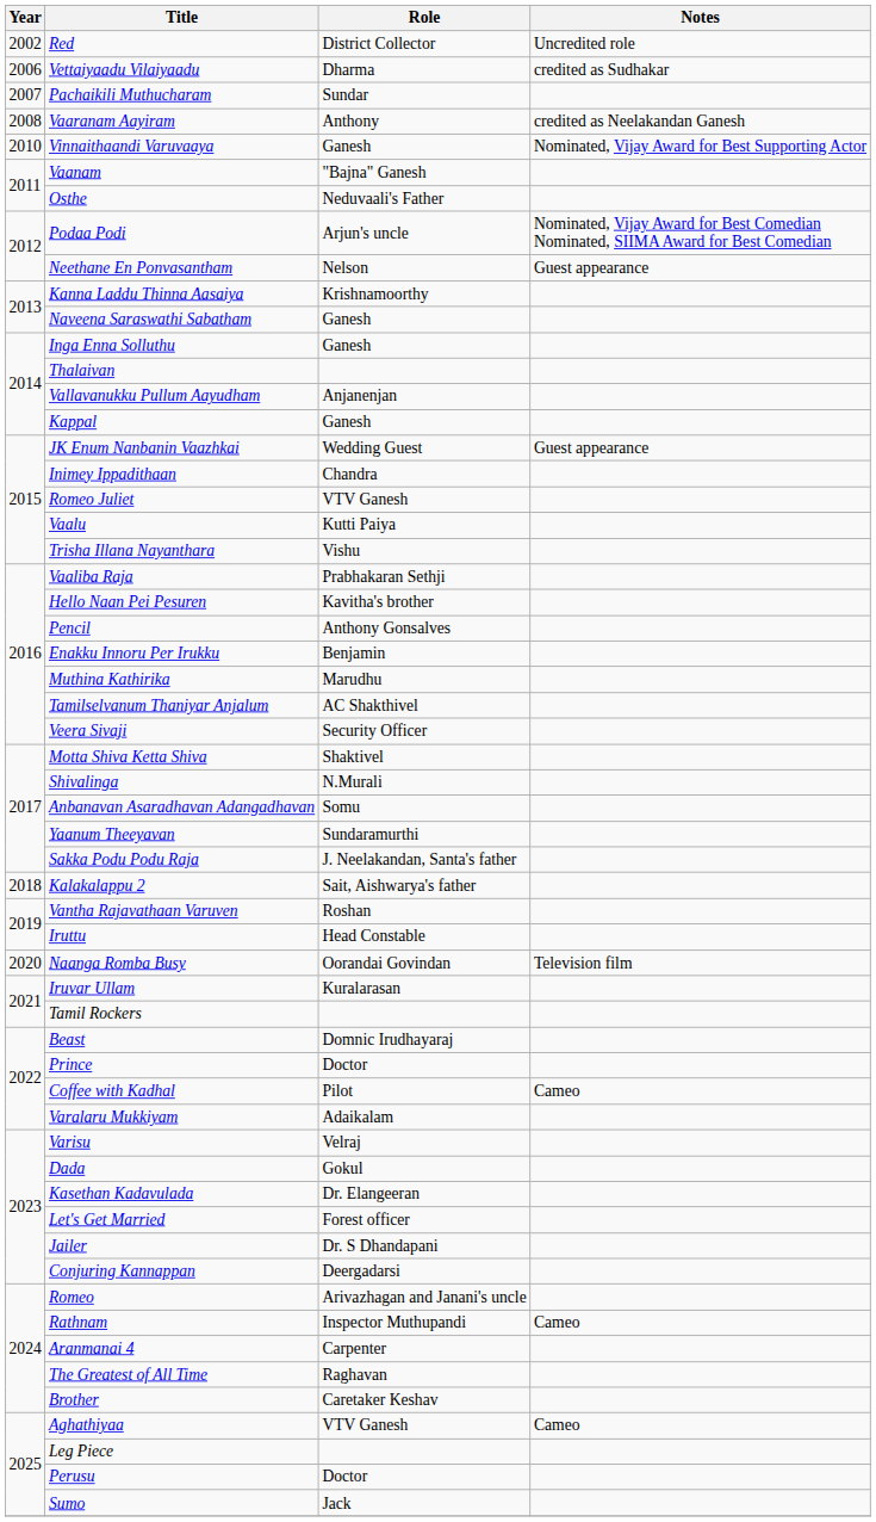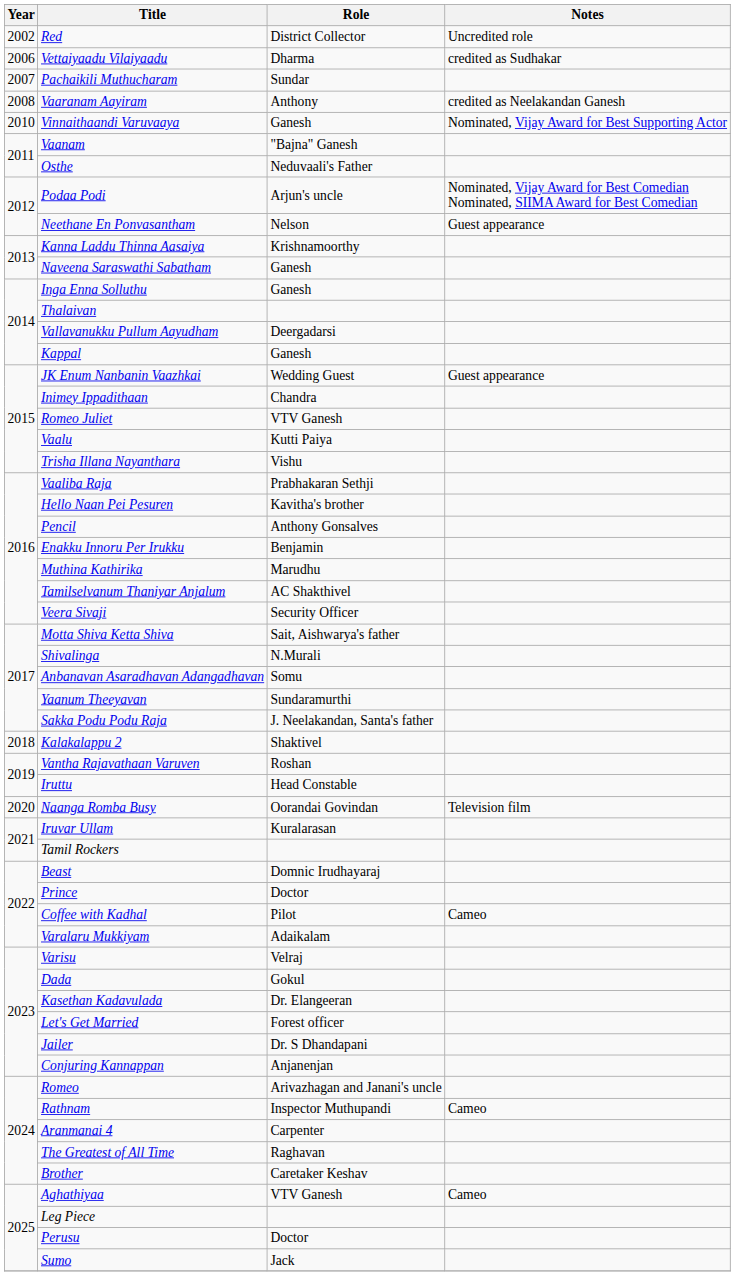 <table class="wikitable sortable">
 <tr style="text-align:center;">
 <th scope="col">Year</th>
 <th scope="col">Title</th>
 <th scope="col">Role</th>
 <th scope="col" class="unsortable">Notes</th>
 </tr>
 <tr>
 <td>2002</td>
 <td><em><a href='#'>Red</a></em></td>
 <td>District Collector</td>
 <td>Uncredited role</td>
 </tr>
 <tr>
 <td>2006</td>
 <td><em><a href='#'>Vettaiyaadu Vilaiyaadu</a></em></td>
 <td>Dharma</td>
 <td>credited as Sudhakar</td>
 </tr>
 <tr>
 <td>2007</td>
 <td><em><a href='#'>Pachaikili Muthucharam</a></em></td>
 <td>Sundar</td>
 <td></td>
 </tr>
 <tr>
 <td>2008</td>
 <td><em><a href='#'>Vaaranam Aayiram</a></em></td>
 <td>Anthony</td>
 <td>credited as Neelakandan Ganesh</td>
 </tr>
 <tr>
 <td>2010</td>
 <td><em><a href='#'>Vinnaithaandi Varuvaaya</a></em></td>
 <td>Ganesh</td>
 <td>Nominated, <a href='#'>Vijay Award for Best Supporting Actor</a></td>
 </tr>
 <tr>
 <td rowspan="2">2011</td>
 <td><em><a href='#'>Vaanam</a></em></td>
 <td>"Bajna" Ganesh</td>
 <td></td>
 </tr>
 <tr>
 <td><em><a href='#'>Osthe</a></em></td>
 <td>Neduvaali's Father</td>
 <td></td>
 </tr>
 <tr>
 <td rowspan="2">2012</td>
 <td><em><a href='#'>Podaa Podi</a></em></td>
 <td>Arjun's uncle</td>
 <td>Nominated, <a href='#'>Vijay Award for Best Comedian</a> <br> Nominated, <a href='#'>SIIMA Award for Best Comedian</a></td>
 </tr>
 <tr>
 <td><em><a href='#'>Neethane En Ponvasantham</a></em></td>
 <td>Nelson</td>
 <td>Guest appearance</td>
 </tr>
 <tr>
 <td rowspan="2">2013</td>
 <td><em><a href='#'>Kanna Laddu Thinna Aasaiya</a></em></td>
 <td>Krishnamoorthy</td>
 <td></td>
 </tr>
 <tr>
 <td><em><a href='#'>Naveena Saraswathi Sabatham</a></em></td>
 <td>Ganesh</td>
 <td></td>
 </tr>
 <tr>
 <td rowspan="4">2014</td>
 <td><em><a href='#'>Inga Enna Solluthu</a></em></td>
 <td>Ganesh</td>
 <td></td>
 </tr>
 <tr>
 <td><em><a href='#'>Thalaivan</a></em></td>
 <td></td>
 <td></td>
 </tr>
 <tr>
 <td><em><a href='#'>Vallavanukku Pullum Aayudham</a></em></td>
-<td>Anjanenjan</td>
+<td>Deergadarsi</td>
 <td></td>
 </tr>
 <tr>
 <td><em><a href='#'>Kappal</a></em></td>
 <td>Ganesh</td>
 <td></td>
 </tr>
 <tr>
 <td rowspan="5">2015</td>
 <td><em><a href='#'>JK Enum Nanbanin Vaazhkai</a></em></td>
 <td>Wedding Guest</td>
 <td>Guest appearance</td>
 </tr>
 <tr>
 <td><em><a href='#'>Inimey Ippadithaan</a></em></td>
 <td>Chandra</td>
 <td></td>
 </tr>
 <tr>
 <td><em><a href='#'>Romeo Juliet</a></em></td>
 <td>VTV Ganesh</td>
 <td></td>
 </tr>
 <tr>
 <td><em><a href='#'>Vaalu</a></em></td>
 <td>Kutti Paiya</td>
 <td></td>
 </tr>
 <tr>
 <td><em><a href='#'>Trisha Illana Nayanthara</a></em></td>
 <td>Vishu</td>
 <td></td>
 </tr>
 <tr>
 <td rowspan="7">2016</td>
 <td><em><a href='#'>Vaaliba Raja</a></em></td>
 <td>Prabhakaran Sethji</td>
 <td></td>
 </tr>
 <tr>
 <td><em><a href='#'>Hello Naan Pei Pesuren</a></em></td>
 <td>Kavitha's brother</td>
 <td></td>
 </tr>
 <tr>
 <td><em><a href='#'>Pencil</a></em></td>
 <td>Anthony Gonsalves</td>
 <td></td>
 </tr>
 <tr>
 <td><em><a href='#'>Enakku Innoru Per Irukku</a></em></td>
 <td>Benjamin</td>
 <td></td>
 </tr>
 <tr>
 <td><em><a href='#'>Muthina Kathirika</a></em></td>
 <td>Marudhu</td>
 <td></td>
 </tr>
 <tr>
 <td><em><a href='#'>Tamilselvanum Thaniyar Anjalum</a></em></td>
 <td>AC Shakthivel</td>
 <td></td>
 </tr>
 <tr>
 <td><em><a href='#'>Veera Sivaji</a></em></td>
 <td>Security Officer</td>
 <td></td>
 </tr>
 <tr>
 <td rowspan="5">2017</td>
 <td><em><a href='#'>Motta Shiva Ketta Shiva</a></em></td>
-<td>Shaktivel</td>
+<td>Sait, Aishwarya's father</td>
 <td></td>
 </tr>
 <tr>
 <td><em><a href='#'>Shivalinga</a></em></td>
 <td>N.Murali</td>
 <td></td>
 </tr>
 <tr>
 <td><em><a href='#'>Anbanavan Asaradhavan Adangadhavan</a></em></td>
 <td>Somu</td>
 <td></td>
 </tr>
 <tr>
 <td><em><a href='#'>Yaanum Theeyavan</a></em></td>
 <td>Sundaramurthi</td>
 <td></td>
 </tr>
 <tr>
 <td><em><a href='#'>Sakka Podu Podu Raja</a></em></td>
 <td>J. Neelakandan, Santa's father</td>
 <td></td>
 </tr>
 <tr>
 <td>2018</td>
 <td><em><a href='#'>Kalakalappu 2</a></em></td>
-<td>Sait, Aishwarya's father</td>
+<td>Shaktivel</td>
 <td></td>
 </tr>
 <tr>
 <td rowspan="2">2019</td>
 <td><em><a href='#'>Vantha Rajavathaan Varuven</a></em></td>
 <td>Roshan</td>
 <td></td>
 </tr>
 <tr>
 <td><em><a href='#'>Iruttu</a></em></td>
 <td>Head Constable</td>
 <td></td>
 </tr>
 <tr>
 <td>2020</td>
 <td><em><a href='#'>Naanga Romba Busy</a></em></td>
 <td>Oorandai Govindan</td>
 <td>Television film</td>
 </tr>
 <tr>
 <td rowspan="2">2021</td>
 <td><em><a href='#'>Iruvar Ullam</a></em></td>
 <td>Kuralarasan</td>
 <td></td>
 </tr>
 <tr>
 <td><em>Tamil Rockers</em></td>
 <td></td>
 <td></td>
 </tr>
 <tr>
 <td rowspan="4">2022</td>
 <td><em><a href='#'>Beast</a></em></td>
 <td>Domnic Irudhayaraj</td>
 <td></td>
 </tr>
 <tr>
 <td><em><a href='#'>Prince</a></em></td>
 <td>Doctor</td>
 <td></td>
 </tr>
 <tr>
 <td><em><a href='#'>Coffee with Kadhal</a></em></td>
 <td>Pilot</td>
 <td>Cameo</td>
 </tr>
 <tr>
 <td><em><a href='#'>Varalaru Mukkiyam</a></em></td>
 <td>Adaikalam</td>
 <td></td>
 </tr>
 <tr>
 <td rowspan="6">2023</td>
 <td><em><a href='#'>Varisu</a></em></td>
 <td>Velraj</td>
 <td></td>
 </tr>
 <tr>
 <td><em><a href='#'>Dada</a></em></td>
 <td>Gokul</td>
 <td></td>
 </tr>
 <tr>
 <td><em><a href='#'>Kasethan Kadavulada</a></em></td>
 <td>Dr. Elangeeran</td>
 <td></td>
 </tr>
 <tr>
 <td><em><a href='#'>Let's Get Married</a></em></td>
 <td>Forest officer</td>
 <td></td>
 </tr>
 <tr>
 <td><em><a href='#'>Jailer</a></em></td>
 <td>Dr. S Dhandapani</td>
 <td></td>
 </tr>
 <tr>
 <td><em><a href='#'>Conjuring Kannappan</a></em></td>
-<td>Deergadarsi</td>
+<td>Anjanenjan</td>
 <td></td>
 </tr>
 <tr>
 <td rowspan="5">2024</td>
 <td><em><a href='#'>Romeo</a></em></td>
 <td>Arivazhagan and Janani's uncle</td>
 <td></td>
 </tr>
 <tr>
 <td><em><a href='#'>Rathnam</a></em></td>
 <td>Inspector Muthupandi</td>
 <td>Cameo</td>
 </tr>
 <tr>
 <td><em><a href='#'>Aranmanai 4</a></em></td>
 <td>Carpenter</td>
 <td></td>
 </tr>
 <tr>
 <td><em><a href='#'>The Greatest of All Time</a></em></td>
 <td>Raghavan</td>
 <td></td>
 </tr>
 <tr>
 <td><em><a href='#'>Brother</a></em></td>
 <td>Caretaker Keshav</td>
 <td></td>
 </tr>
 <tr>
 <td rowspan="4">2025</td>
 <td><em><a href='#'>Aghathiyaa</a></em></td>
 <td>VTV Ganesh</td>
 <td>Cameo</td>
 </tr>
 <tr>
 <td><em>Leg Piece</em></td>
 <td></td>
 <td></td>
 </tr>
 <tr>
 <td><em><a href='#'>Perusu</a></em></td>
 <td>Doctor</td>
 <td></td>
 </tr>
 <tr>
 <td><em><a href='#'>Sumo</a></em></td>
 <td>Jack</td>
 <td></td>
 </tr>
 <tr>
 </tr>
 </table>
